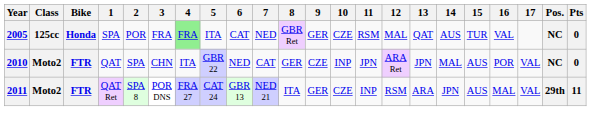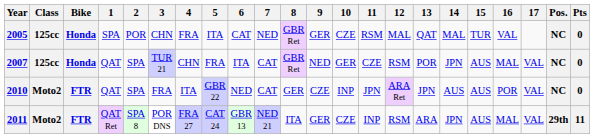 <table class="wikitable" style="text-align:center">
 <tr>
 <th>Year</th>
 <th>Class</th>
 <th>Bike</th>
 <th>1</th>
 <th>2</th>
 <th>3</th>
 <th>4</th>
 <th>5</th>
 <th>6</th>
 <th>7</th>
 <th>8</th>
 <th>9</th>
 <th>10</th>
 <th>11</th>
 <th>12</th>
 <th>13</th>
 <th>14</th>
 <th>15</th>
 <th>16</th>
 <th>17</th>
 <th>Pos.</th>
 <th>Pts</th>
 </tr>
 <tr>
 <th><a href='#'>2005</a></th>
 <th>125cc</th>
 <th><a href='#'>Honda</a></th>
 <td><a href='#'>SPA</a></td>
 <td><a href='#'>POR</a></td>
+<td><a href='#'>CHN</a></td>
 <td><a href='#'>FRA</a></td>
-<td style="background: lightgreen;"><a href='#'>FRA</a></td>
 <td><a href='#'>ITA</a></td>
 <td><a href='#'>CAT</a></td>
 <td><a href='#'>NED</a></td>
 <td style="background:#EFCFFF;"><a href='#'>GBR</a><br><small>Ret</small></td>
 <td><a href='#'>GER</a></td>
 <td><a href='#'>CZE</a></td>
 <td><a href='#'>RSM</a></td>
 <td><a href='#'>MAL</a></td>
 <td><a href='#'>QAT</a></td>
-<td><a href='#'>AUS</a></td>
+<td><a href='#'>MAL</a></td>
 <td><a href='#'>TUR</a></td>
 <td><a href='#'>VAL</a></td>
 <td></td>
+<th>NC</th>
+<th>0</th>
+</tr>
+<tr>
+<th><a href='#'>2007</a></th>
+<th>125cc</th>
+<th><a href='#'>Honda</a></th>
+<td><a href='#'>QAT</a></td>
+<td><a href='#'>SPA</a></td>
+<td style="background:#CFCFFF;"><a href='#'>TUR</a><br><small>21</small></td>
+<td><a href='#'>CHN</a></td>
+<td><a href='#'>FRA</a></td>
+<td><a href='#'>ITA</a></td>
+<td><a href='#'>CAT</a></td>
+<td style="background:#EFCFFF;"><a href='#'>GBR</a><br><small>Ret</small></td>
+<td><a href='#'>NED</a></td>
+<td><a href='#'>GER</a></td>
+<td><a href='#'>CZE</a></td>
+<td><a href='#'>RSM</a></td>
+<td><a href='#'>POR</a></td>
+<td><a href='#'>JPN</a></td>
+<td><a href='#'>AUS</a></td>
+<td><a href='#'>MAL</a></td>
+<td><a href='#'>VAL</a></td>
 <th>NC</th>
 <th>0</th>
 </tr>
 <tr>
 <th><a href='#'>2010</a></th>
 <th>Moto2</th>
 <th><a href='#'>FTR</a></th>
 <td><a href='#'>QAT</a></td>
 <td><a href='#'>SPA</a></td>
-<td><a href='#'>CHN</a></td>
+<td><a href='#'>FRA</a></td>
 <td><a href='#'>ITA</a></td>
 <td style="background:#CFCFFF;"><a href='#'>GBR</a><br><small>22</small></td>
 <td><a href='#'>NED</a></td>
 <td><a href='#'>CAT</a></td>
 <td><a href='#'>GER</a></td>
 <td><a href='#'>CZE</a></td>
 <td><a href='#'>INP</a></td>
 <td><a href='#'>JPN</a></td>
 <td style="background:#EFCFFF;"><a href='#'>ARA</a><br><small>Ret</small></td>
 <td><a href='#'>JPN</a></td>
-<td><a href='#'>MAL</a></td>
+<td><a href='#'>AUS</a></td>
 <td><a href='#'>AUS</a></td>
 <td><a href='#'>POR</a></td>
 <td><a href='#'>VAL</a></td>
 <th>NC</th>
 <th>0</th>
 </tr>
 <tr>
 <th><a href='#'>2011</a></th>
 <th>Moto2</th>
 <th><a href='#'>FTR</a></th>
 <td style="background:#EFCFFF;"><a href='#'>QAT</a><br><small>Ret</small></td>
 <td style="background:#dfffdf;"><a href='#'>SPA</a><br><small>8</small></td>
 <td style="background:#ffffff;"><a href='#'>POR</a><br><small>DNS</small></td>
 <td style="background:#CFCFFF;"><a href='#'>FRA</a><br><small>27</small></td>
 <td style="background:#CFCFFF;"><a href='#'>CAT</a><br><small>24</small></td>
 <td style="background:#dfffdf;"><a href='#'>GBR</a><br><small>13</small></td>
 <td style="background:#CFCFFF;"><a href='#'>NED</a><br><small>21</small></td>
 <td><a href='#'>ITA</a></td>
 <td><a href='#'>GER</a></td>
 <td><a href='#'>CZE</a></td>
 <td><a href='#'>INP</a></td>
 <td><a href='#'>RSM</a></td>
 <td><a href='#'>ARA</a></td>
 <td><a href='#'>JPN</a></td>
 <td><a href='#'>AUS</a></td>
 <td><a href='#'>MAL</a></td>
 <td><a href='#'>VAL</a></td>
 <th>29th</th>
 <th>11</th>
 </tr>
 </table>
